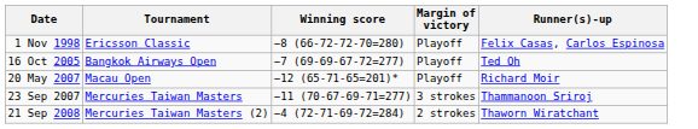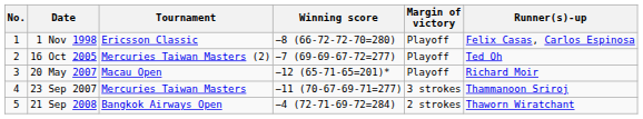 <table class="wikitable" style="font-size:95%;">
 <tr>
+<th>No.</th>
 <th>Date</th>
 <th>Tournament</th>
 <th>Winning score</th>
 <th>Margin of<br> victory</th>
 <th>Runner(s)-up</th>
 </tr>
 <tr>
+<td align=center>1</td>
 <td align=right>1 Nov <a href='#'>1998</a></td>
 <td><a href='#'>Ericsson Classic</a></td>
 <td>−8 (66-72-72-70=280)</td>
 <td>Playoff</td>
 <td> <a href='#'>Felix Casas</a>,  <a href='#'>Carlos Espinosa</a></td>
 </tr>
 <tr>
+<td align=center>2</td>
 <td align=right>16 Oct <a href='#'>2005</a></td>
-<td><a href='#'>Bangkok Airways Open</a></td>
+<td><a href='#'>Mercuries Taiwan Masters</a> (2)</td>
 <td>−7 (69-69-67-72=277)</td>
 <td>Playoff</td>
 <td> <a href='#'>Ted Oh</a></td>
 </tr>
 <tr>
+<td align=center>3</td>
 <td align=right>20 May <a href='#'>2007</a></td>
 <td><a href='#'>Macau Open</a></td>
 <td>−12 (65-71-65=201)*</td>
 <td>Playoff</td>
 <td> <a href='#'>Richard Moir</a></td>
 </tr>
 <tr>
+<td align=center>4</td>
 <td align=right>23 Sep 2007</td>
 <td><a href='#'>Mercuries Taiwan Masters</a></td>
 <td>−11 (70-67-69-71=277)</td>
 <td>3 strokes</td>
 <td> <a href='#'>Thammanoon Sriroj</a></td>
 </tr>
 <tr>
+<td align=center>5</td>
 <td align=right>21 Sep <a href='#'>2008</a></td>
-<td><a href='#'>Mercuries Taiwan Masters</a> (2)</td>
+<td><a href='#'>Bangkok Airways Open</a></td>
 <td>−4 (72-71-69-72=284)</td>
 <td>2 strokes</td>
 <td> <a href='#'>Thaworn Wiratchant</a></td>
 </tr>
 </table>
